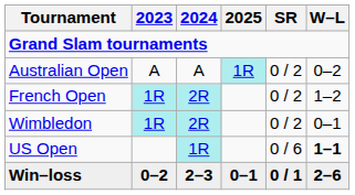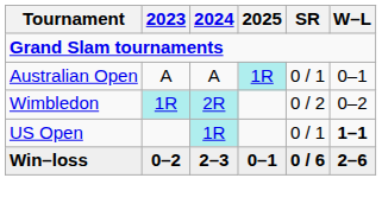 <table class=wikitable style=text-align:center>
 <tr>
 <th>Tournament</th>
 <th><a href='#'>2023</a></th>
 <th><a href='#'>2024</a></th>
 <th>2025</th>
 <th>SR</th>
 <th>W–L</th>
 </tr>
 <tr>
 <td colspan="6" align="left"><strong><a href='#'>Grand Slam tournaments</a></strong></td>
 </tr>
 <tr>
 <td align=left><a href='#'>Australian Open</a></td>
 <td>A</td>
 <td>A</td>
 <td bgcolor=afeeee><a href='#'>1R</a></td>
-<td>0 / 2</td>
-<td>0–2</td>
-</tr>
-<tr>
-<td align=left><a href='#'>French Open</a></td>
-<td bgcolor=afeeee><a href='#'>1R</a></td>
-<td bgcolor=afeeee><a href='#'>2R</a></td>
-<td></td>
-<td>0 / 2</td>
-<td>1–2</td>
+<td>0 / 1</td>
+<td>0–1</td>
 </tr>
 <tr>
 <td align=left><a href='#'>Wimbledon</a></td>
 <td bgcolor=afeeee><a href='#'>1R</a></td>
 <td bgcolor=afeeee><a href='#'>2R</a></td>
 <td></td>
 <td>0 / 2</td>
-<td>0–1</td>
+<td>0–2</td>
 </tr>
 <tr>
 <td align=left><a href='#'>US Open</a></td>
 <td></td>
 <td bgcolor=afeeee><a href='#'>1R</a></td>
 <td></td>
-<td>0 / 6</td>
+<td>0 / 1</td>
 <td><strong>1–1</strong></td>
 </tr>
 <tr style="font-weight:bold; background:#efefef;">
 <td style=text-align:left>Win–loss</td>
 <td>0–2</td>
 <td>2–3</td>
 <td>0–1</td>
-<td>0 / 1</td>
+<td>0 / 6</td>
 <td>2–6</td>
 </tr>
 </table>
